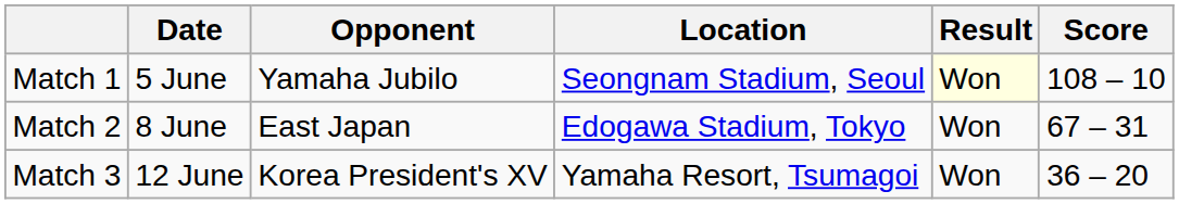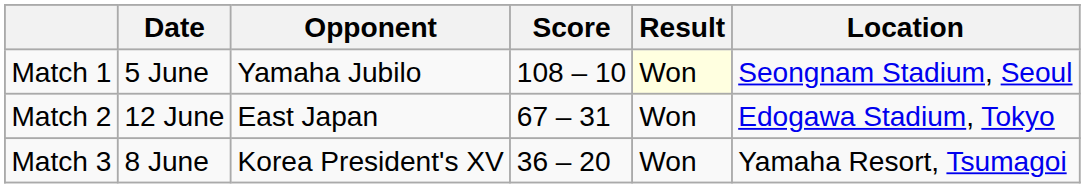 <table class="wikitable" style="font-size: 95%;">
 <tr>
 <th></th>
 <th>Date</th>
 <th>Opponent</th>
+<th>Score</th>
+<th>Result</th>
 <th>Location</th>
-<th>Result</th>
-<th>Score</th>
 </tr>
 <tr>
 <td>Match 1</td>
 <td>5 June</td>
 <td>Yamaha Jubilo</td>
+<td>108 – 10</td>
+<td style="background: lightyellow;">Won</td>
 <td><a href='#'>Seongnam Stadium</a>, <a href='#'>Seoul</a></td>
-<td style="background: lightyellow;">Won</td>
-<td>108 – 10</td>
 </tr>
 <tr>
 <td>Match 2</td>
-<td>8 June</td>
+<td>12 June</td>
 <td>East Japan</td>
+<td>67 – 31</td>
+<td>Won</td>
 <td><a href='#'>Edogawa Stadium</a>, <a href='#'>Tokyo</a></td>
-<td>Won</td>
-<td>67 – 31</td>
 </tr>
 <tr>
 <td>Match 3</td>
-<td>12 June</td>
+<td>8 June</td>
 <td>Korea President's XV</td>
+<td>36 – 20</td>
+<td>Won</td>
 <td>Yamaha Resort, <a href='#'>Tsumagoi</a></td>
-<td>Won</td>
-<td>36 – 20</td>
 </tr>
 </table>
